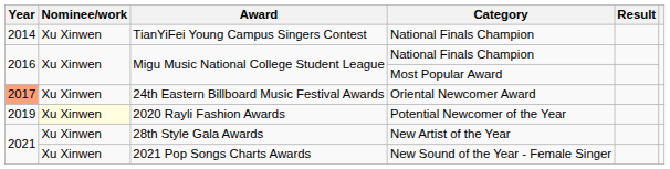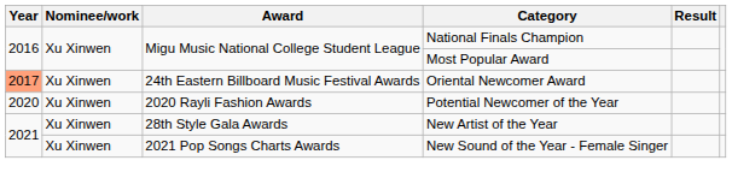 <table class="wikitable">
 <tr>
 <th>Year</th>
 <th>Nominee/work</th>
 <th>Award</th>
 <th>Category</th>
 <th>Result</th>
 <th></th>
-</tr>
-<tr>
-<td>2014</td>
-<td>Xu Xinwen</td>
-<td>TianYiFei Young Campus Singers Contest</td>
-<td>National Finals Champion</td>
-<td></td>
-<td></td>
 </tr>
 <tr>
 <td rowspan="2">2016</td>
 <td rowspan="2">Xu Xinwen</td>
 <td rowspan="2">Migu Music National College Student League</td>
 <td>National Finals Champion</td>
 <td></td>
 <td rowspan="2"></td>
 </tr>
 <tr>
 <td>Most Popular Award</td>
 <td></td>
 </tr>
 <tr>
 <td style="background: lightsalmon;">2017</td>
 <td>Xu Xinwen</td>
 <td>24th Eastern Billboard Music Festival Awards</td>
 <td>Oriental Newcomer Award</td>
 <td></td>
 <td></td>
 </tr>
 <tr>
-<td>2019</td>
-<td style="background: lightyellow;">Xu Xinwen</td>
+<td>2020</td>
+<td>Xu Xinwen</td>
 <td>2020 Rayli Fashion Awards</td>
 <td>Potential Newcomer of the Year</td>
 <td></td>
 <td></td>
 </tr>
 <tr>
 <td rowspan="2">2021</td>
 <td>Xu Xinwen</td>
 <td>28th Style Gala Awards</td>
 <td Annual Cutting Edge Idol>New Artist of the Year</td>
 <td></td>
 <td></td>
 </tr>
 <tr>
 <td>Xu Xinwen</td>
 <td>2021 Pop Songs Charts Awards</td>
 <td>New Sound of the Year - Female Singer</td>
 <td></td>
 <td></td>
 </tr>
 </table>
